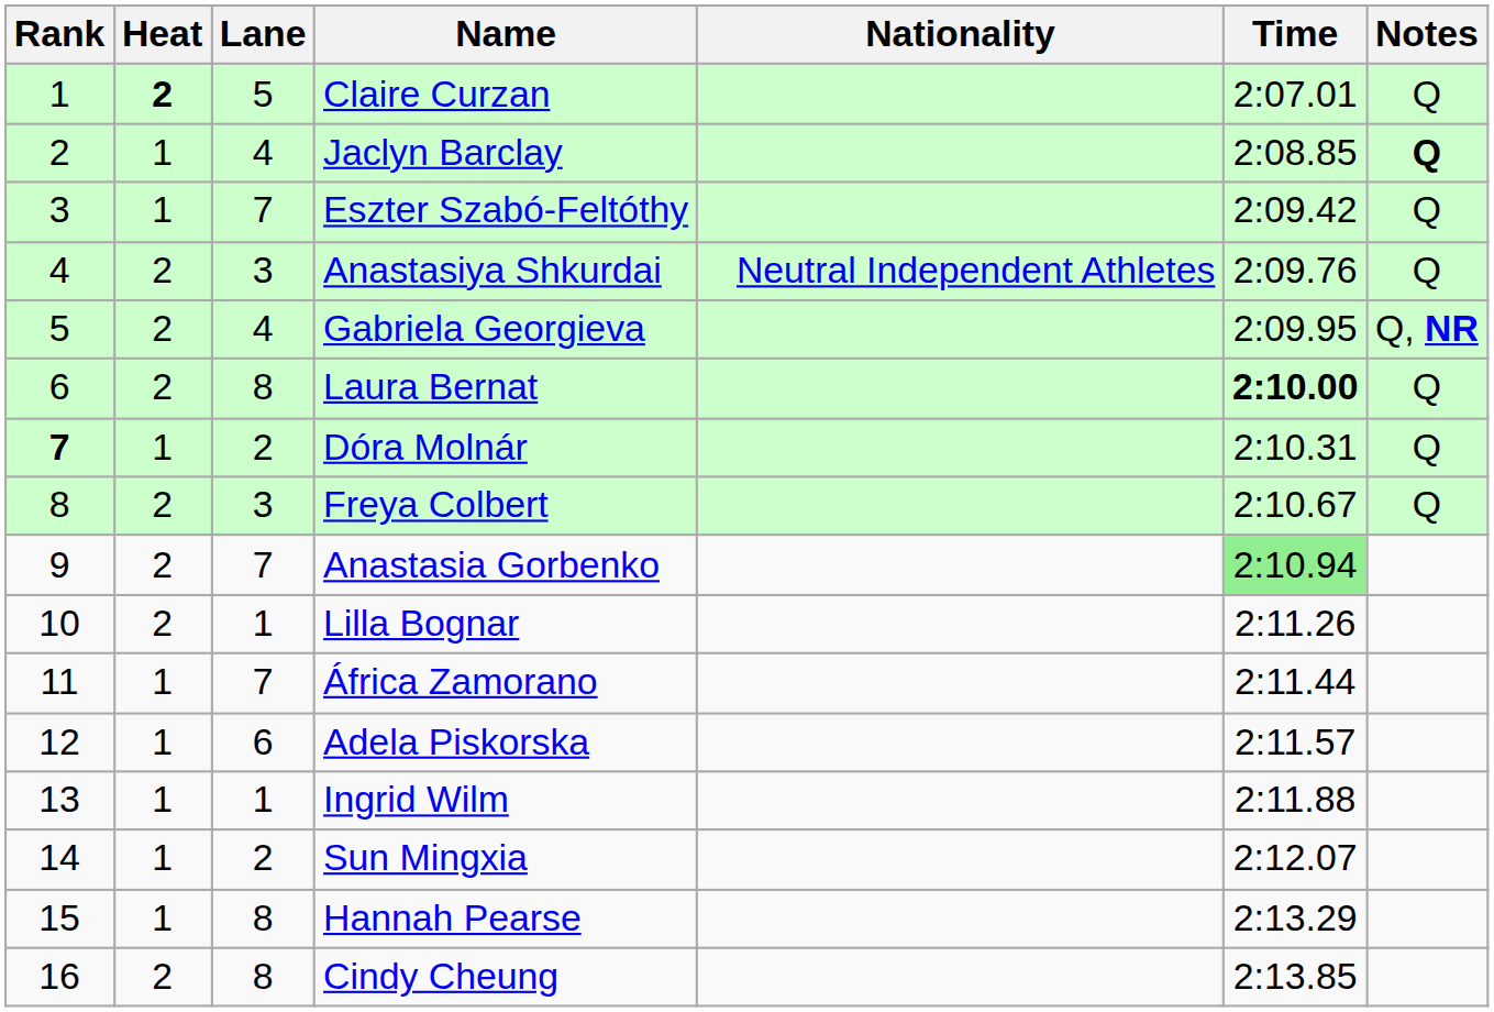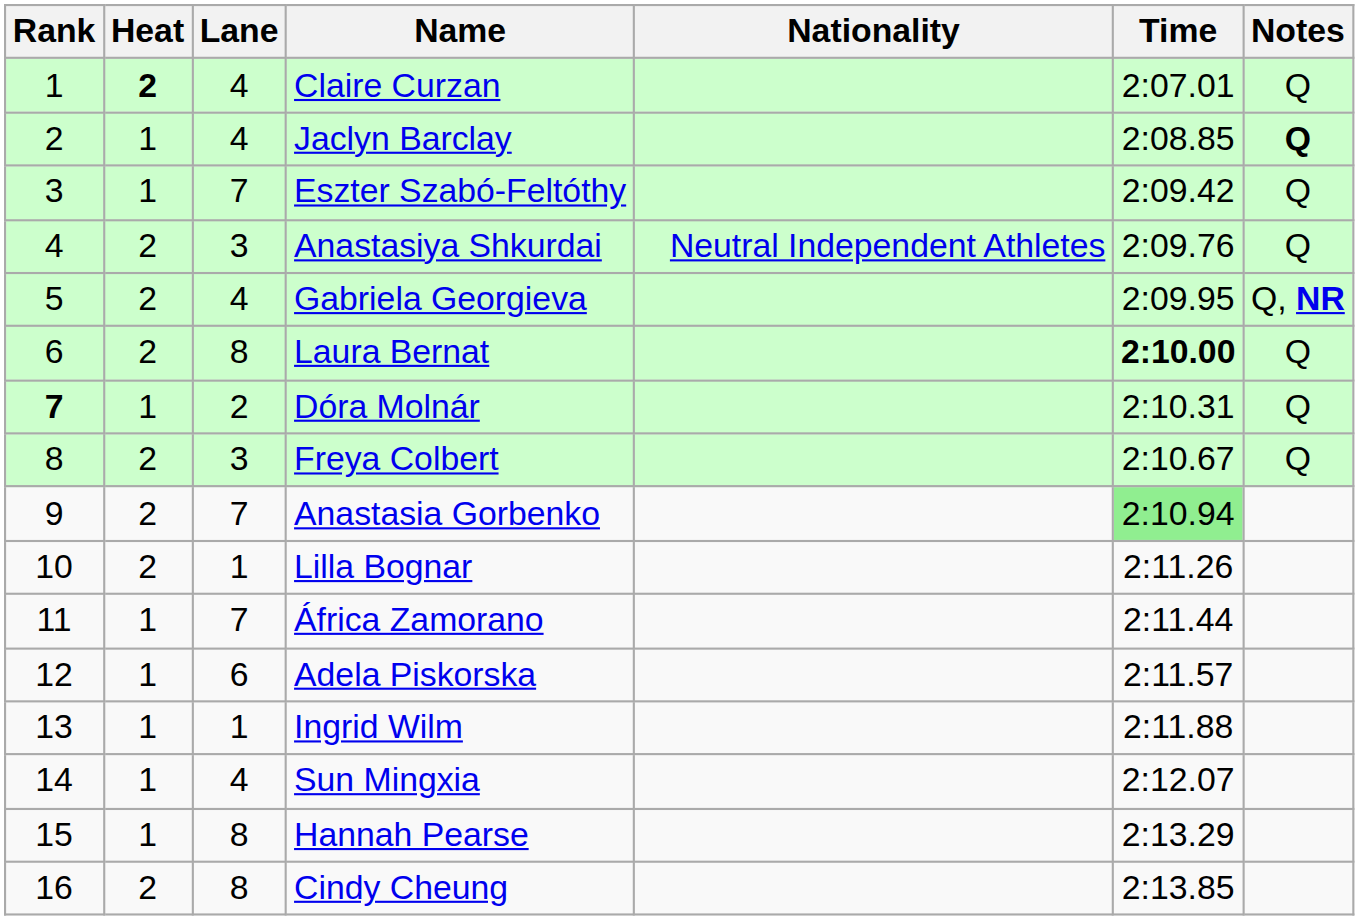 <table class="wikitable sortable" style="text-align:center">
 <tr>
 <th>Rank</th>
 <th>Heat</th>
 <th>Lane</th>
 <th>Name</th>
 <th>Nationality</th>
 <th>Time</th>
 <th>Notes</th>
 </tr>
 <tr bgcolor=ccffcc>
 <td>1</td>
 <td><strong>2</strong></td>
-<td>5</td>
+<td>4</td>
 <td align=left><a href='#'>Claire Curzan</a></td>
 <td align=left></td>
 <td>2:07.01</td>
 <td>Q</td>
 </tr>
 <tr bgcolor=ccffcc>
 <td>2</td>
 <td>1</td>
 <td>4</td>
 <td align=left><a href='#'>Jaclyn Barclay</a></td>
 <td align=left></td>
 <td>2:08.85</td>
 <td><strong>Q</strong></td>
 </tr>
 <tr bgcolor=ccffcc>
 <td>3</td>
 <td>1</td>
 <td>7</td>
 <td align=left><a href='#'>Eszter Szabó-Feltóthy</a></td>
 <td align=left></td>
 <td>2:09.42</td>
 <td>Q</td>
 </tr>
 <tr bgcolor=ccffcc>
 <td>4</td>
 <td>2</td>
 <td>3</td>
 <td align=left><a href='#'>Anastasiya Shkurdai</a></td>
 <td align=left>   <a href='#'>Neutral Independent Athletes</a></td>
 <td>2:09.76</td>
 <td>Q</td>
 </tr>
 <tr bgcolor=ccffcc>
 <td>5</td>
 <td>2</td>
 <td>4</td>
 <td align=left><a href='#'>Gabriela Georgieva</a></td>
 <td align=left></td>
 <td>2:09.95</td>
 <td>Q, <strong><a href='#'>NR</a></strong></td>
 </tr>
 <tr bgcolor=ccffcc>
 <td>6</td>
 <td>2</td>
 <td>8</td>
 <td align=left><a href='#'>Laura Bernat</a></td>
 <td align=left></td>
 <td><strong>2:10.00</strong></td>
 <td>Q</td>
 </tr>
 <tr bgcolor=ccffcc>
 <td><strong>7</strong></td>
 <td>1</td>
 <td>2</td>
 <td align=left><a href='#'>Dóra Molnár</a></td>
 <td align=left></td>
 <td>2:10.31</td>
 <td>Q</td>
 </tr>
 <tr bgcolor=ccffcc>
 <td>8</td>
 <td>2</td>
 <td>3</td>
 <td align=left><a href='#'>Freya Colbert</a></td>
 <td align=left></td>
 <td>2:10.67</td>
 <td>Q</td>
 </tr>
 <tr>
 <td>9</td>
 <td>2</td>
 <td>7</td>
 <td align=left><a href='#'>Anastasia Gorbenko</a></td>
 <td align=left></td>
 <td style="background: lightgreen;">2:10.94</td>
 <td></td>
 </tr>
 <tr>
 <td>10</td>
 <td>2</td>
 <td>1</td>
 <td align=left><a href='#'>Lilla Bognar</a></td>
 <td align=left></td>
 <td>2:11.26</td>
 <td></td>
 </tr>
 <tr>
 <td>11</td>
 <td>1</td>
 <td>7</td>
 <td align=left><a href='#'>África Zamorano</a></td>
 <td align=left></td>
 <td>2:11.44</td>
 <td></td>
 </tr>
 <tr>
 <td>12</td>
 <td>1</td>
 <td>6</td>
 <td align=left><a href='#'>Adela Piskorska</a></td>
 <td align=left></td>
 <td>2:11.57</td>
 <td></td>
 </tr>
 <tr>
 <td>13</td>
 <td>1</td>
 <td>1</td>
 <td align=left><a href='#'>Ingrid Wilm</a></td>
 <td align=left></td>
 <td>2:11.88</td>
 <td></td>
 </tr>
 <tr>
 <td>14</td>
 <td>1</td>
-<td>2</td>
+<td>4</td>
 <td align=left><a href='#'>Sun Mingxia</a></td>
 <td align=left></td>
 <td>2:12.07</td>
 <td></td>
 </tr>
 <tr>
 <td>15</td>
 <td>1</td>
 <td>8</td>
 <td align=left><a href='#'>Hannah Pearse</a></td>
 <td align=left></td>
 <td>2:13.29</td>
 <td></td>
 </tr>
 <tr>
 <td>16</td>
 <td>2</td>
 <td>8</td>
 <td align=left><a href='#'>Cindy Cheung</a></td>
 <td align=left></td>
 <td>2:13.85</td>
 <td></td>
 </tr>
 </table>
